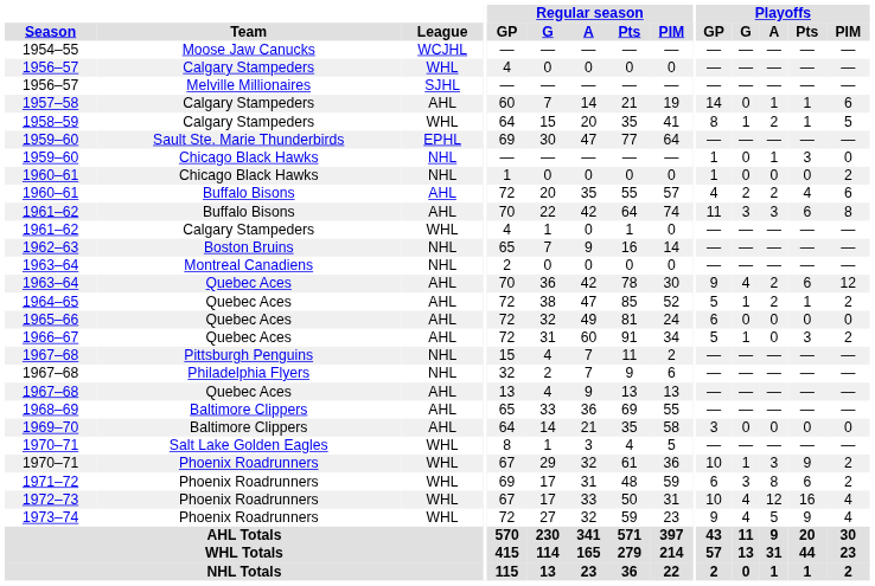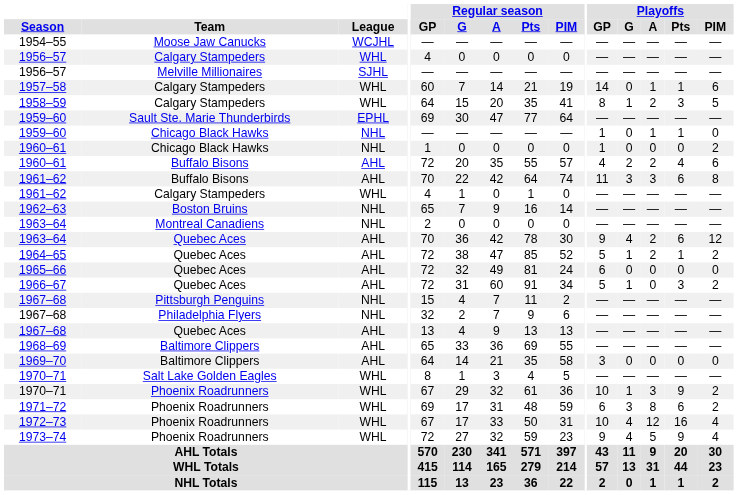 <table border="0" cellpadding="1" cellspacing="0" style="text-align:center; width:60em">
 <tr bgcolor="#e0e0e0">
 <th colspan="3" bgcolor="#ffffff"></th>
 <th rowspan="100" bgcolor="#ffffff"></th>
 <th colspan="5"><a href='#'>Regular season</a></th>
 <th rowspan="100" bgcolor="#ffffff"></th>
 <th colspan="5"><a href='#'>Playoffs</a></th>
 </tr>
 <tr bgcolor="#e0e0e0">
 <th><a href='#'>Season</a></th>
 <th>Team</th>
 <th>League</th>
 <th>GP</th>
 <th><a href='#'>G</a></th>
 <th><a href='#'>A</a></th>
 <th><a href='#'>Pts</a></th>
 <th><a href='#'>PIM</a></th>
 <th>GP</th>
 <th>G</th>
 <th>A</th>
 <th>Pts</th>
 <th>PIM</th>
 </tr>
 <tr>
 <td>1954–55</td>
 <td><a href='#'>Moose Jaw Canucks</a></td>
 <td><a href='#'>WCJHL</a></td>
 <td>—</td>
 <td>—</td>
 <td>—</td>
 <td>—</td>
 <td>—</td>
 <td>—</td>
 <td>—</td>
 <td>—</td>
 <td>—</td>
 <td>—</td>
 </tr>
 <tr bgcolor="#f0f0f0">
 <td><a href='#'>1956–57</a></td>
 <td><a href='#'>Calgary Stampeders</a></td>
 <td><a href='#'>WHL</a></td>
 <td>4</td>
 <td>0</td>
 <td>0</td>
 <td>0</td>
 <td>0</td>
 <td>—</td>
 <td>—</td>
 <td>—</td>
 <td>—</td>
 <td>—</td>
 </tr>
 <tr>
 <td>1956–57</td>
 <td><a href='#'>Melville Millionaires</a></td>
 <td><a href='#'>SJHL</a></td>
 <td>—</td>
 <td>—</td>
 <td>—</td>
 <td>—</td>
 <td>—</td>
 <td>—</td>
 <td>—</td>
 <td>—</td>
 <td>—</td>
 <td>—</td>
 </tr>
 <tr bgcolor="#f0f0f0">
 <td><a href='#'>1957–58</a></td>
 <td>Calgary Stampeders</td>
-<td>AHL</td>
+<td>WHL</td>
 <td>60</td>
 <td>7</td>
 <td>14</td>
 <td>21</td>
 <td>19</td>
 <td>14</td>
 <td>0</td>
 <td>1</td>
 <td>1</td>
 <td>6</td>
 </tr>
 <tr>
 <td><a href='#'>1958–59</a></td>
 <td>Calgary Stampeders</td>
 <td>WHL</td>
 <td>64</td>
 <td>15</td>
 <td>20</td>
 <td>35</td>
 <td>41</td>
 <td>8</td>
 <td>1</td>
 <td>2</td>
-<td>1</td>
+<td>3</td>
 <td>5</td>
 </tr>
 <tr bgcolor="#f0f0f0">
 <td><a href='#'>1959–60</a></td>
 <td><a href='#'>Sault Ste. Marie Thunderbirds</a></td>
 <td><a href='#'>EPHL</a></td>
 <td>69</td>
 <td>30</td>
 <td>47</td>
 <td>77</td>
 <td>64</td>
 <td>—</td>
 <td>—</td>
 <td>—</td>
 <td>—</td>
 <td>—</td>
 </tr>
 <tr>
 <td><a href='#'>1959–60</a></td>
 <td><a href='#'>Chicago Black Hawks</a></td>
 <td><a href='#'>NHL</a></td>
 <td>—</td>
 <td>—</td>
 <td>—</td>
 <td>—</td>
 <td>—</td>
 <td>1</td>
 <td>0</td>
 <td>1</td>
-<td>3</td>
+<td>1</td>
 <td>0</td>
 </tr>
 <tr bgcolor="#f0f0f0">
 <td><a href='#'>1960–61</a></td>
 <td>Chicago Black Hawks</td>
 <td>NHL</td>
 <td>1</td>
 <td>0</td>
 <td>0</td>
 <td>0</td>
 <td>0</td>
 <td>1</td>
 <td>0</td>
 <td>0</td>
 <td>0</td>
 <td>2</td>
 </tr>
 <tr>
 <td><a href='#'>1960–61</a></td>
 <td><a href='#'>Buffalo Bisons</a></td>
 <td><a href='#'>AHL</a></td>
 <td>72</td>
 <td>20</td>
 <td>35</td>
 <td>55</td>
 <td>57</td>
 <td>4</td>
 <td>2</td>
 <td>2</td>
 <td>4</td>
 <td>6</td>
 </tr>
 <tr bgcolor="#f0f0f0">
 <td><a href='#'>1961–62</a></td>
 <td>Buffalo Bisons</td>
 <td>AHL</td>
 <td>70</td>
 <td>22</td>
 <td>42</td>
 <td>64</td>
 <td>74</td>
 <td>11</td>
 <td>3</td>
 <td>3</td>
 <td>6</td>
 <td>8</td>
 </tr>
 <tr>
 <td><a href='#'>1961–62</a></td>
 <td>Calgary Stampeders</td>
 <td>WHL</td>
 <td>4</td>
 <td>1</td>
 <td>0</td>
 <td>1</td>
 <td>0</td>
 <td>—</td>
 <td>—</td>
 <td>—</td>
 <td>—</td>
 <td>—</td>
 </tr>
 <tr bgcolor="#f0f0f0">
 <td><a href='#'>1962–63</a></td>
 <td><a href='#'>Boston Bruins</a></td>
 <td>NHL</td>
 <td>65</td>
 <td>7</td>
 <td>9</td>
 <td>16</td>
 <td>14</td>
 <td>—</td>
 <td>—</td>
 <td>—</td>
 <td>—</td>
 <td>—</td>
 </tr>
 <tr>
 <td><a href='#'>1963–64</a></td>
 <td><a href='#'>Montreal Canadiens</a></td>
 <td>NHL</td>
 <td>2</td>
 <td>0</td>
 <td>0</td>
 <td>0</td>
 <td>0</td>
 <td>—</td>
 <td>—</td>
 <td>—</td>
 <td>—</td>
 <td>—</td>
 </tr>
 <tr bgcolor="#f0f0f0">
 <td><a href='#'>1963–64</a></td>
 <td><a href='#'>Quebec Aces</a></td>
 <td>AHL</td>
 <td>70</td>
 <td>36</td>
 <td>42</td>
 <td>78</td>
 <td>30</td>
 <td>9</td>
 <td>4</td>
 <td>2</td>
 <td>6</td>
 <td>12</td>
 </tr>
 <tr>
 <td><a href='#'>1964–65</a></td>
 <td>Quebec Aces</td>
 <td>AHL</td>
 <td>72</td>
 <td>38</td>
 <td>47</td>
 <td>85</td>
 <td>52</td>
 <td>5</td>
 <td>1</td>
 <td>2</td>
 <td>1</td>
 <td>2</td>
 </tr>
 <tr bgcolor="#f0f0f0">
 <td><a href='#'>1965–66</a></td>
 <td>Quebec Aces</td>
 <td>AHL</td>
 <td>72</td>
 <td>32</td>
 <td>49</td>
 <td>81</td>
 <td>24</td>
 <td>6</td>
 <td>0</td>
 <td>0</td>
 <td>0</td>
 <td>0</td>
 </tr>
 <tr>
 <td><a href='#'>1966–67</a></td>
 <td>Quebec Aces</td>
 <td>AHL</td>
 <td>72</td>
 <td>31</td>
 <td>60</td>
 <td>91</td>
 <td>34</td>
 <td>5</td>
 <td>1</td>
 <td>0</td>
 <td>3</td>
 <td>2</td>
 </tr>
 <tr bgcolor="#f0f0f0">
 <td><a href='#'>1967–68</a></td>
 <td><a href='#'>Pittsburgh Penguins</a></td>
 <td>NHL</td>
 <td>15</td>
 <td>4</td>
 <td>7</td>
 <td>11</td>
 <td>2</td>
 <td>—</td>
 <td>—</td>
 <td>—</td>
 <td>—</td>
 <td>—</td>
 </tr>
 <tr>
 <td>1967–68</td>
 <td><a href='#'>Philadelphia Flyers</a></td>
 <td>NHL</td>
 <td>32</td>
 <td>2</td>
 <td>7</td>
 <td>9</td>
 <td>6</td>
 <td>—</td>
 <td>—</td>
 <td>—</td>
 <td>—</td>
 <td>—</td>
 </tr>
 <tr bgcolor="#f0f0f0">
 <td><a href='#'>1967–68</a></td>
 <td>Quebec Aces</td>
 <td>AHL</td>
 <td>13</td>
 <td>4</td>
 <td>9</td>
 <td>13</td>
 <td>13</td>
 <td>—</td>
 <td>—</td>
 <td>—</td>
 <td>—</td>
 <td>—</td>
 </tr>
 <tr>
 <td><a href='#'>1968–69</a></td>
 <td><a href='#'>Baltimore Clippers</a></td>
 <td>AHL</td>
 <td>65</td>
 <td>33</td>
 <td>36</td>
 <td>69</td>
 <td>55</td>
 <td>—</td>
 <td>—</td>
 <td>—</td>
 <td>—</td>
 <td>—</td>
 </tr>
 <tr bgcolor="#f0f0f0">
 <td><a href='#'>1969–70</a></td>
 <td>Baltimore Clippers</td>
 <td>AHL</td>
 <td>64</td>
 <td>14</td>
 <td>21</td>
 <td>35</td>
 <td>58</td>
 <td>3</td>
 <td>0</td>
 <td>0</td>
 <td>0</td>
 <td>0</td>
 </tr>
 <tr>
 <td><a href='#'>1970–71</a></td>
 <td><a href='#'>Salt Lake Golden Eagles</a></td>
 <td>WHL</td>
 <td>8</td>
 <td>1</td>
 <td>3</td>
 <td>4</td>
 <td>5</td>
 <td>—</td>
 <td>—</td>
 <td>—</td>
 <td>—</td>
 <td>—</td>
 </tr>
 <tr bgcolor="#f0f0f0">
 <td>1970–71</td>
 <td><a href='#'>Phoenix Roadrunners</a></td>
 <td>WHL</td>
 <td>67</td>
 <td>29</td>
 <td>32</td>
 <td>61</td>
 <td>36</td>
 <td>10</td>
 <td>1</td>
 <td>3</td>
 <td>9</td>
 <td>2</td>
 </tr>
 <tr>
 <td><a href='#'>1971–72</a></td>
 <td>Phoenix Roadrunners</td>
 <td>WHL</td>
 <td>69</td>
 <td>17</td>
 <td>31</td>
 <td>48</td>
 <td>59</td>
 <td>6</td>
 <td>3</td>
 <td>8</td>
 <td>6</td>
 <td>2</td>
 </tr>
 <tr bgcolor="#f0f0f0">
 <td><a href='#'>1972–73</a></td>
 <td>Phoenix Roadrunners</td>
 <td>WHL</td>
 <td>67</td>
 <td>17</td>
 <td>33</td>
 <td>50</td>
 <td>31</td>
 <td>10</td>
 <td>4</td>
 <td>12</td>
 <td>16</td>
 <td>4</td>
 </tr>
 <tr>
 <td><a href='#'>1973–74</a></td>
 <td>Phoenix Roadrunners</td>
 <td>WHL</td>
 <td>72</td>
 <td>27</td>
 <td>32</td>
 <td>59</td>
 <td>23</td>
 <td>9</td>
 <td>4</td>
 <td>5</td>
 <td>9</td>
 <td>4</td>
 </tr>
 <tr bgcolor="#e0e0e0">
 <th colspan="3">AHL Totals</th>
 <th>570</th>
 <th>230</th>
 <th>341</th>
 <th>571</th>
 <th>397</th>
 <th>43</th>
 <th>11</th>
 <th>9</th>
 <th>20</th>
 <th>30</th>
 </tr>
 <tr bgcolor="#e0e0e0">
 <th colspan="3">WHL Totals</th>
 <th>415</th>
 <th>114</th>
 <th>165</th>
 <th>279</th>
 <th>214</th>
 <th>57</th>
 <th>13</th>
 <th>31</th>
 <th>44</th>
 <th>23</th>
 </tr>
 <tr bgcolor="#e0e0e0">
 <th colspan="3">NHL Totals</th>
 <th>115</th>
 <th>13</th>
 <th>23</th>
 <th>36</th>
 <th>22</th>
 <th>2</th>
 <th>0</th>
 <th>1</th>
 <th>1</th>
 <th>2</th>
 </tr>
 </table>
